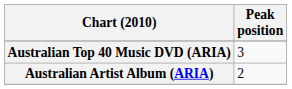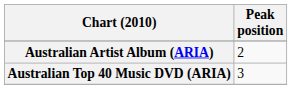 <table class="wikitable sortable plainrowheaders">
 <tr>
 <th scope="col">Chart (2010)</th>
 <th scope="col">Peak<br>position</th>
 </tr>
 <tr>
 </tr>
 <tr>
+<th scope="row">Australian Artist Album (<a href='#'>ARIA</a>)</th>
+<td>2</td>
+</tr>
+<tr>
 <th scope="row">Australian Top 40 Music DVD (ARIA)</th>
 <td>3</td>
 </tr>
 <tr>
-<th scope="row">Australian Artist Album (<a href='#'>ARIA</a>)</th>
-<td>2</td>
-</tr>
-<tr>
 </tr>
 </table>
